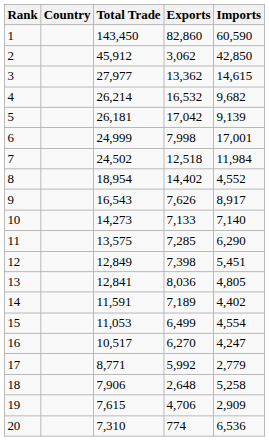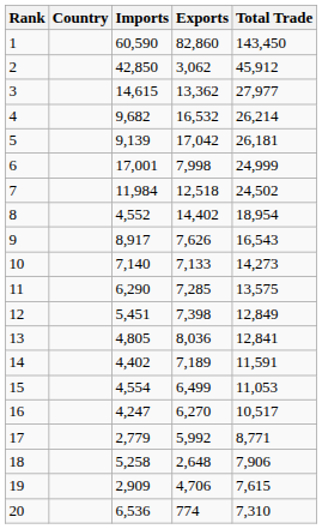 <table class="wikitable sortable" style="text-align:left;">
 <tr>
 <th>Rank</th>
 <th>Country</th>
+<th>Imports</th>
+<th>Exports</th>
 <th>Total Trade</th>
-<th>Exports</th>
-<th>Imports</th>
 </tr>
 <tr>
 <td>1</td>
 <td></td>
+<td> 60,590</td>
+<td> 82,860</td>
 <td> 143,450</td>
-<td> 82,860</td>
-<td> 60,590</td>
 </tr>
 <tr>
 <td>2</td>
 <td></td>
+<td> 42,850</td>
+<td> 3,062</td>
 <td> 45,912</td>
-<td> 3,062</td>
-<td> 42,850</td>
 </tr>
 <tr>
 <td>3</td>
 <td></td>
+<td> 14,615</td>
+<td> 13,362</td>
 <td> 27,977</td>
-<td> 13,362</td>
-<td> 14,615</td>
 </tr>
 <tr>
 <td>4</td>
 <td></td>
+<td> 9,682</td>
+<td> 16,532</td>
 <td> 26,214</td>
-<td> 16,532</td>
-<td> 9,682</td>
 </tr>
 <tr>
 <td>5</td>
 <td></td>
+<td> 9,139</td>
+<td> 17,042</td>
 <td> 26,181</td>
-<td> 17,042</td>
-<td> 9,139</td>
 </tr>
 <tr>
 <td>6</td>
 <td></td>
+<td> 17,001</td>
+<td> 7,998</td>
 <td> 24,999</td>
-<td> 7,998</td>
-<td> 17,001</td>
 </tr>
 <tr>
 <td>7</td>
 <td></td>
+<td> 11,984</td>
+<td> 12,518</td>
 <td> 24,502</td>
-<td> 12,518</td>
-<td> 11,984</td>
 </tr>
 <tr>
 <td>8</td>
 <td></td>
+<td> 4,552</td>
+<td> 14,402</td>
 <td> 18,954</td>
-<td> 14,402</td>
-<td> 4,552</td>
 </tr>
 <tr>
 <td>9</td>
 <td></td>
+<td> 8,917</td>
+<td> 7,626</td>
 <td> 16,543</td>
-<td> 7,626</td>
-<td> 8,917</td>
 </tr>
 <tr>
 <td>10</td>
 <td></td>
+<td> 7,140</td>
+<td> 7,133</td>
 <td> 14,273</td>
-<td> 7,133</td>
-<td> 7,140</td>
 </tr>
 <tr>
 <td>11</td>
 <td></td>
+<td> 6,290</td>
+<td> 7,285</td>
 <td> 13,575</td>
-<td> 7,285</td>
-<td> 6,290</td>
 </tr>
 <tr>
 <td>12</td>
 <td></td>
+<td> 5,451</td>
+<td> 7,398</td>
 <td> 12,849</td>
-<td> 7,398</td>
-<td> 5,451</td>
 </tr>
 <tr>
 <td>13</td>
 <td></td>
+<td> 4,805</td>
+<td> 8,036</td>
 <td> 12,841</td>
-<td> 8,036</td>
-<td> 4,805</td>
 </tr>
 <tr>
 <td>14</td>
 <td></td>
+<td> 4,402</td>
+<td> 7,189</td>
 <td> 11,591</td>
-<td> 7,189</td>
-<td> 4,402</td>
 </tr>
 <tr>
 <td>15</td>
 <td></td>
+<td> 4,554</td>
+<td> 6,499</td>
 <td> 11,053</td>
-<td> 6,499</td>
-<td> 4,554</td>
 </tr>
 <tr>
 <td>16</td>
 <td></td>
+<td> 4,247</td>
+<td> 6,270</td>
 <td> 10,517</td>
-<td> 6,270</td>
-<td> 4,247</td>
 </tr>
 <tr>
 <td>17</td>
 <td></td>
+<td> 2,779</td>
+<td> 5,992</td>
 <td> 8,771</td>
-<td> 5,992</td>
-<td> 2,779</td>
 </tr>
 <tr>
 <td>18</td>
 <td></td>
+<td> 5,258</td>
+<td> 2,648</td>
 <td> 7,906</td>
-<td> 2,648</td>
-<td> 5,258</td>
 </tr>
 <tr>
 <td>19</td>
 <td></td>
+<td> 2,909</td>
+<td> 4,706</td>
 <td> 7,615</td>
-<td> 4,706</td>
-<td> 2,909</td>
 </tr>
 <tr>
 <td>20</td>
 <td></td>
+<td> 6,536</td>
+<td> 774</td>
 <td> 7,310</td>
-<td> 774</td>
-<td> 6,536</td>
 </tr>
 </table>
